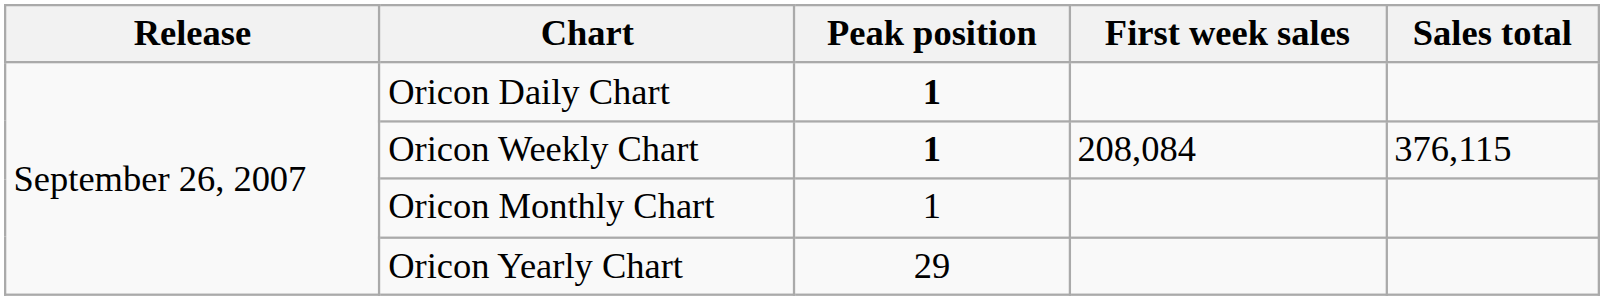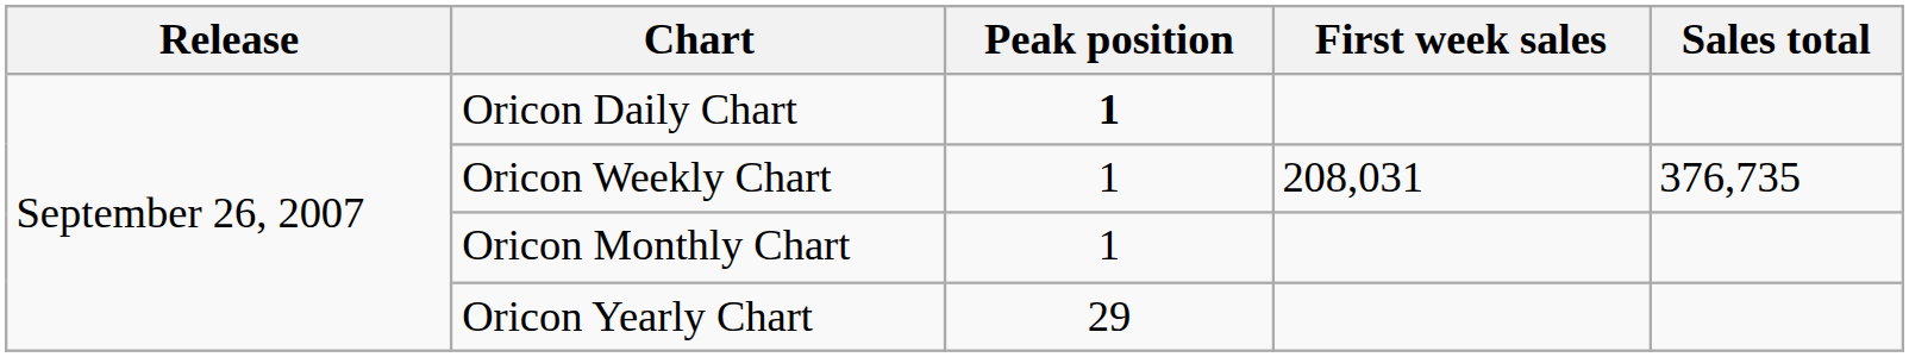 <table class="wikitable" width="700px">
 <tr>
 <th>Release</th>
 <th>Chart</th>
 <th>Peak position</th>
 <th>First week sales</th>
 <th>Sales total</th>
 </tr>
 <tr>
 <td rowspan="4">September 26, 2007</td>
 <td>Oricon Daily Chart</td>
 <td align="center"><strong>1</strong></td>
 <td></td>
 <td></td>
 </tr>
 <tr>
 <td>Oricon Weekly Chart</td>
-<td align="center"><strong>1</strong></td>
-<td>208,084</td>
-<td>376,115</td>
+<td align="center">1</td>
+<td>208,031</td>
+<td>376,735</td>
 </tr>
 <tr>
 <td>Oricon Monthly Chart</td>
 <td align="center">1</td>
 <td></td>
 <td></td>
 </tr>
 <tr>
 <td>Oricon Yearly Chart</td>
 <td align="center">29</td>
 <td></td>
 <td></td>
 </tr>
 </table>
